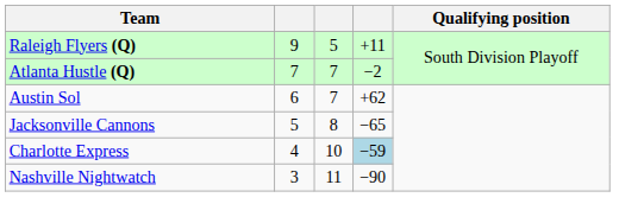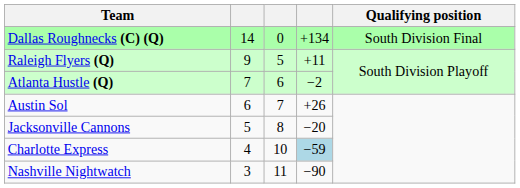 <table class="wikitable" style="text-align: center;">
 <tr>
 <th width=250>Team</th>
 <th width=30></th>
 <th width=30></th>
 <th width=30></th>
 <th width=200>Qualifying position</th>
+</tr>
+<tr style="background:#afa">
+<td style="text-align:left;"><a href='#'>Dallas Roughnecks</a> <strong>(C) (Q)</strong></td>
+<td>14</td>
+<td>0</td>
+<td>+134</td>
+<td>South Division Final</td>
 </tr>
 <tr style="background:#cfc">
 <td style="text-align:left;"><a href='#'>Raleigh Flyers</a> <strong>(Q)</strong></td>
 <td>9</td>
 <td>5</td>
 <td>+11</td>
 <td rowspan=2>South Division Playoff</td>
 </tr>
 <tr style="background:#cfc">
 <td style="text-align:left;"><a href='#'>Atlanta Hustle</a> <strong>(Q)</strong></td>
 <td>7</td>
-<td>7</td>
+<td>6</td>
 <td>−2</td>
 </tr>
 <tr>
 <td style="text-align:left;"><a href='#'>Austin Sol</a></td>
 <td>6</td>
 <td>7</td>
-<td>+62</td>
+<td>+26</td>
 </tr>
 <tr>
 <td style="text-align:left;"><a href='#'>Jacksonville Cannons</a></td>
 <td>5</td>
 <td>8</td>
-<td>−65</td>
+<td>−20</td>
 </tr>
 <tr>
 <td style="text-align:left;"><a href='#'>Charlotte Express</a></td>
 <td>4</td>
 <td>10</td>
 <td style="background: lightblue;">−59</td>
 </tr>
 <tr>
 <td style="text-align:left;"><a href='#'>Nashville Nightwatch</a></td>
 <td>3</td>
 <td>11</td>
 <td>−90</td>
 </tr>
 </table>
